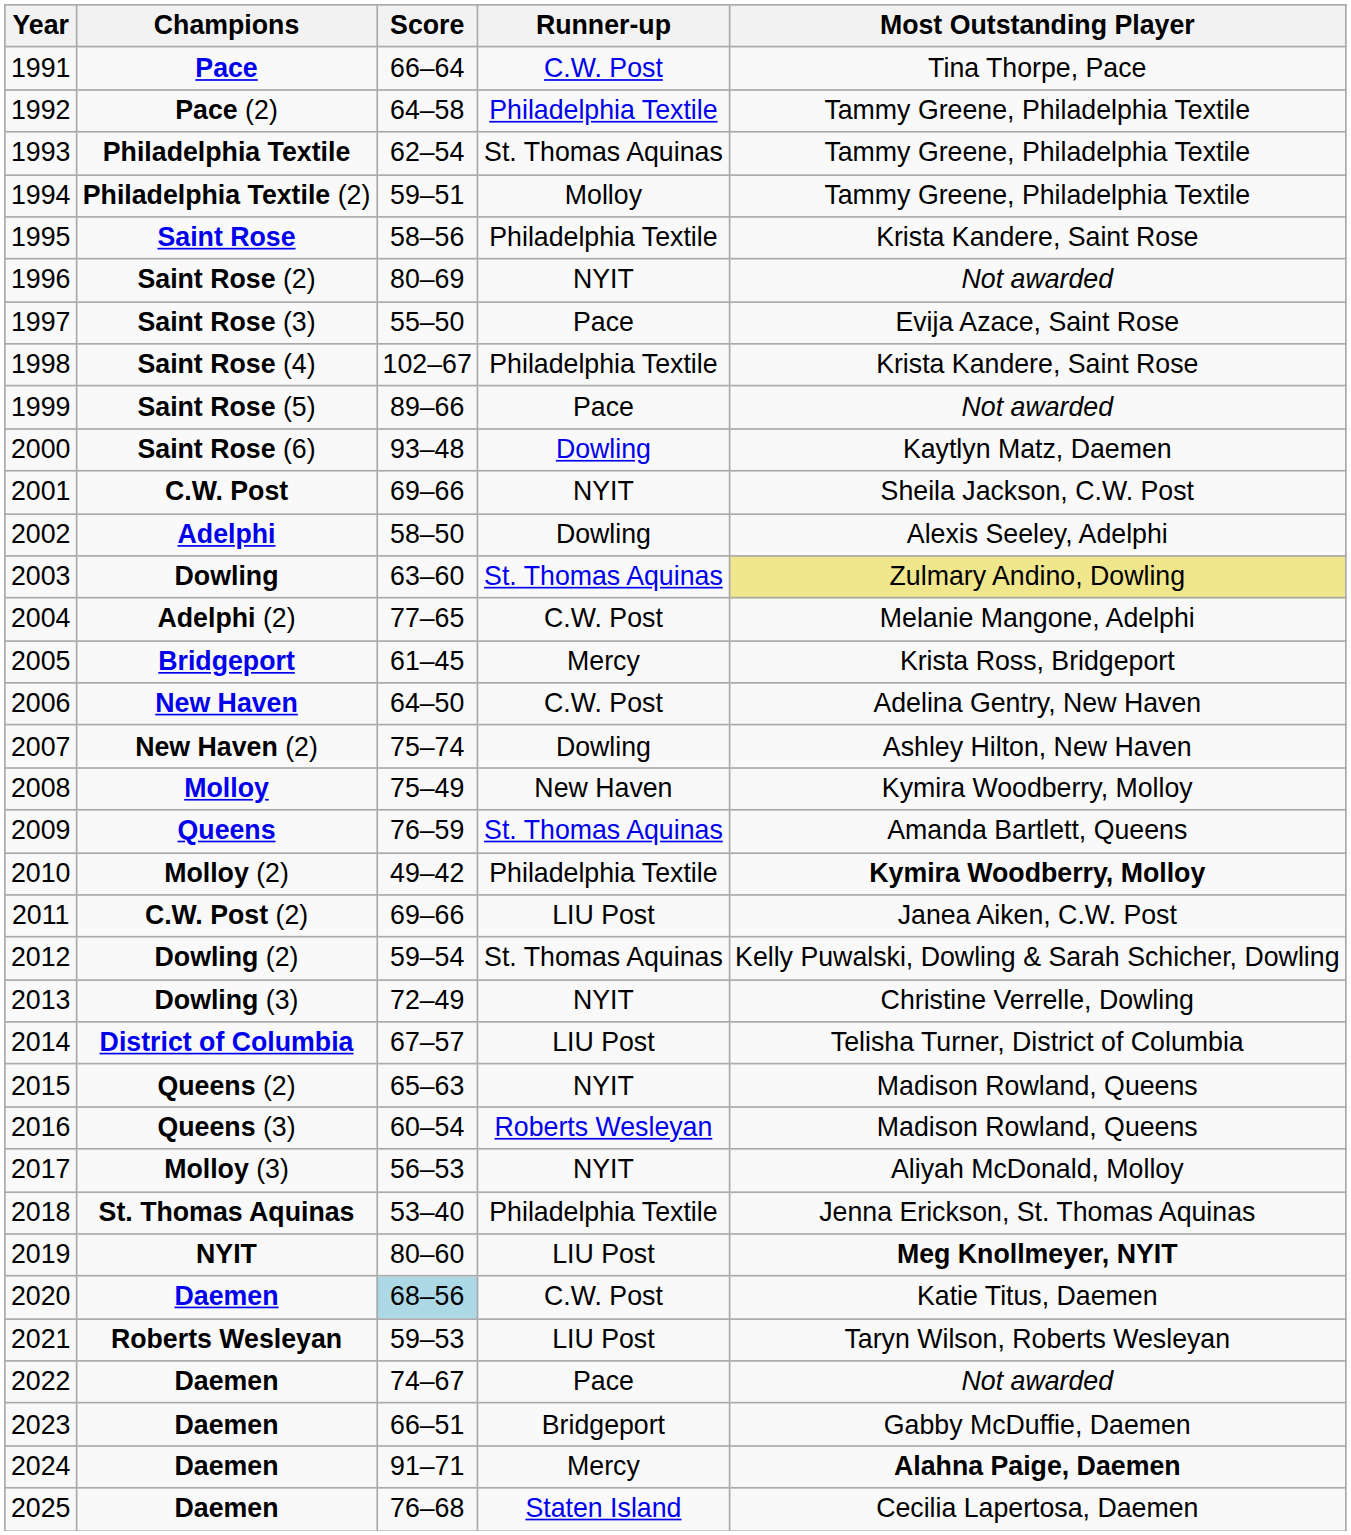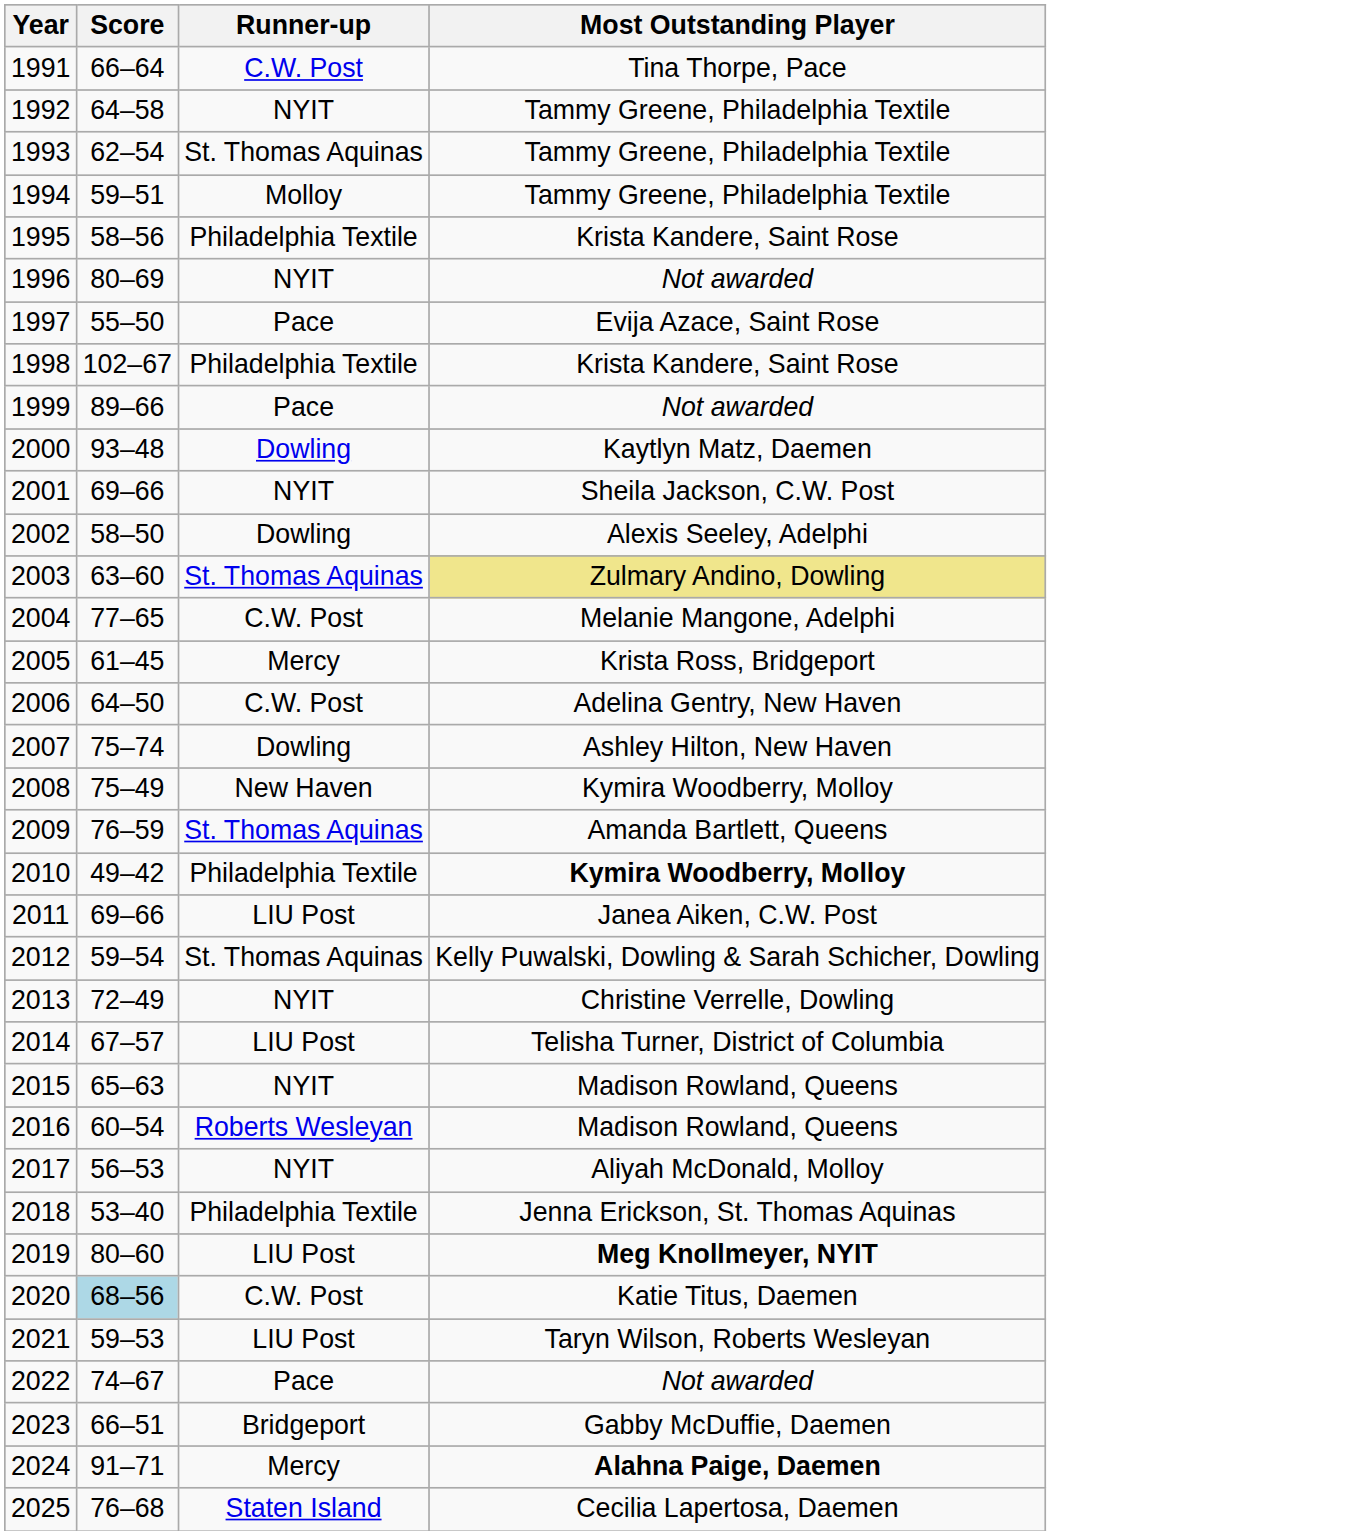 <table class="wikitable sortable">
 <tr>
 <th>Year</th>
-<th>Champions</th>
 <th>Score</th>
 <th>Runner-up</th>
 <th>Most Outstanding Player</th>
 </tr>
 <tr align=center>
 <td>1991</td>
-<td><strong><a href='#'>Pace</a></strong></td>
 <td>66–64</td>
 <td><a href='#'>C.W. Post</a></td>
 <td>Tina Thorpe, Pace</td>
 </tr>
 <tr align=center>
 <td>1992</td>
-<td><strong>Pace</strong> (2)</td>
 <td>64–58</td>
-<td><a href='#'>Philadelphia Textile</a></td>
+<td>NYIT</td>
 <td>Tammy Greene, Philadelphia Textile</td>
 </tr>
 <tr align=center>
 <td>1993</td>
-<td><strong>Philadelphia Textile</strong></td>
 <td>62–54</td>
 <td>St. Thomas Aquinas</td>
 <td>Tammy Greene, Philadelphia Textile</td>
 </tr>
 <tr align=center>
 <td>1994</td>
-<td><strong>Philadelphia Textile</strong> (2)</td>
 <td>59–51</td>
 <td>Molloy</td>
 <td>Tammy Greene, Philadelphia Textile</td>
 </tr>
 <tr align=center>
 <td>1995</td>
-<td><strong><a href='#'>Saint Rose</a></strong></td>
 <td>58–56</td>
 <td>Philadelphia Textile</td>
 <td>Krista Kandere, Saint Rose</td>
 </tr>
 <tr align=center>
 <td>1996</td>
-<td><strong>Saint Rose</strong> (2)</td>
 <td>80–69</td>
 <td>NYIT</td>
 <td><em>Not awarded</em></td>
 </tr>
 <tr align=center>
 <td>1997</td>
-<td><strong>Saint Rose</strong> (3)</td>
 <td>55–50</td>
 <td>Pace</td>
 <td>Evija Azace, Saint Rose</td>
 </tr>
 <tr align=center>
 <td>1998</td>
-<td><strong>Saint Rose</strong> (4)</td>
 <td>102–67</td>
 <td>Philadelphia Textile</td>
 <td>Krista Kandere, Saint Rose</td>
 </tr>
 <tr align=center>
 <td>1999</td>
-<td><strong>Saint Rose</strong> (5)</td>
 <td>89–66</td>
 <td>Pace</td>
 <td><em>Not awarded</em></td>
 </tr>
 <tr align=center>
 <td>2000</td>
-<td><strong>Saint Rose</strong> (6)</td>
 <td>93–48</td>
 <td><a href='#'>Dowling</a></td>
 <td>Kaytlyn Matz, Daemen</td>
 </tr>
 <tr align=center>
 <td>2001</td>
-<td><strong>C.W. Post</strong></td>
 <td>69–66</td>
 <td>NYIT</td>
 <td>Sheila Jackson, C.W. Post</td>
 </tr>
 <tr align=center>
 <td>2002</td>
-<td><strong><a href='#'>Adelphi</a></strong></td>
 <td>58–50</td>
 <td>Dowling</td>
 <td>Alexis Seeley, Adelphi</td>
 </tr>
 <tr align=center>
 <td>2003</td>
-<td><strong>Dowling</strong></td>
 <td>63–60</td>
 <td><a href='#'>St. Thomas Aquinas</a></td>
 <td style="background: khaki;">Zulmary Andino, Dowling</td>
 </tr>
 <tr align=center>
 <td>2004</td>
-<td><strong>Adelphi</strong> (2)</td>
 <td>77–65</td>
 <td>C.W. Post</td>
 <td>Melanie Mangone, Adelphi</td>
 </tr>
 <tr align=center>
 <td>2005</td>
-<td><strong><a href='#'>Bridgeport</a></strong></td>
 <td>61–45</td>
 <td>Mercy</td>
 <td>Krista Ross, Bridgeport</td>
 </tr>
 <tr align=center>
 <td>2006</td>
-<td><strong><a href='#'>New Haven</a></strong></td>
 <td>64–50</td>
 <td>C.W. Post</td>
 <td>Adelina Gentry, New Haven</td>
 </tr>
 <tr align=center>
 <td>2007</td>
-<td><strong>New Haven</strong> (2)</td>
 <td>75–74</td>
 <td>Dowling</td>
 <td>Ashley Hilton, New Haven</td>
 </tr>
 <tr align=center>
 <td>2008</td>
-<td><strong><a href='#'>Molloy</a></strong></td>
 <td>75–49</td>
 <td>New Haven</td>
 <td>Kymira Woodberry, Molloy</td>
 </tr>
 <tr align=center>
 <td>2009</td>
-<td><strong><a href='#'>Queens</a></strong></td>
 <td>76–59</td>
 <td><a href='#'>St. Thomas Aquinas</a></td>
 <td>Amanda Bartlett, Queens</td>
 </tr>
 <tr align=center>
 <td>2010</td>
-<td><strong>Molloy</strong> (2)</td>
 <td>49–42</td>
 <td>Philadelphia Textile</td>
 <td><strong>Kymira Woodberry, Molloy</strong></td>
 </tr>
 <tr align=center>
 <td>2011</td>
-<td><strong>C.W. Post</strong> (2)</td>
 <td>69–66</td>
 <td>LIU Post</td>
 <td>Janea Aiken, C.W. Post</td>
 </tr>
 <tr align=center>
 <td>2012</td>
-<td><strong>Dowling</strong> (2)</td>
 <td>59–54</td>
 <td>St. Thomas Aquinas</td>
 <td>Kelly Puwalski, Dowling & Sarah Schicher, Dowling</td>
 </tr>
 <tr align=center>
 <td>2013</td>
-<td><strong>Dowling</strong> (3)</td>
 <td>72–49</td>
 <td>NYIT</td>
 <td>Christine Verrelle, Dowling</td>
 </tr>
 <tr align=center>
 <td>2014</td>
-<td><strong><a href='#'>District of Columbia</a></strong></td>
 <td>67–57</td>
 <td>LIU Post</td>
 <td>Telisha Turner, District of Columbia</td>
 </tr>
 <tr align=center>
 <td>2015</td>
-<td><strong>Queens</strong> (2)</td>
 <td>65–63</td>
 <td>NYIT</td>
 <td>Madison Rowland, Queens</td>
 </tr>
 <tr align=center>
 <td>2016</td>
-<td><strong>Queens</strong> (3)</td>
 <td>60–54</td>
 <td><a href='#'>Roberts Wesleyan</a></td>
 <td>Madison Rowland, Queens</td>
 </tr>
 <tr align=center>
 <td>2017</td>
-<td><strong>Molloy</strong> (3)</td>
 <td>56–53</td>
 <td>NYIT</td>
 <td>Aliyah McDonald, Molloy</td>
 </tr>
 <tr align=center>
 <td>2018</td>
-<td><strong>St. Thomas Aquinas</strong></td>
 <td>53–40</td>
 <td>Philadelphia Textile</td>
 <td>Jenna Erickson, St. Thomas Aquinas</td>
 </tr>
 <tr align=center>
 <td>2019</td>
-<td><strong>NYIT</strong></td>
 <td>80–60</td>
 <td>LIU Post</td>
 <td><strong>Meg Knollmeyer, NYIT</strong></td>
 </tr>
 <tr align=center>
 <td>2020</td>
-<td><strong><a href='#'>Daemen</a></strong></td>
 <td style="background: lightblue;">68–56</td>
 <td>C.W. Post</td>
 <td>Katie Titus, Daemen</td>
 </tr>
 <tr align=center>
 <td>2021</td>
-<td><strong>Roberts Wesleyan</strong></td>
 <td>59–53</td>
 <td>LIU Post</td>
 <td>Taryn Wilson, Roberts Wesleyan</td>
 </tr>
 <tr align=center>
 <td>2022</td>
-<td><strong>Daemen</strong></td>
 <td>74–67</td>
 <td>Pace</td>
 <td><em>Not awarded</em></td>
 </tr>
 <tr align=center>
 <td>2023</td>
-<td><strong>Daemen</strong></td>
 <td>66–51</td>
 <td>Bridgeport</td>
 <td>Gabby McDuffie, Daemen</td>
 </tr>
 <tr align=center>
 <td>2024</td>
-<td><strong>Daemen</strong></td>
 <td>91–71</td>
 <td>Mercy</td>
 <td><strong>Alahna Paige, Daemen</strong></td>
 </tr>
 <tr align=center>
 <td>2025</td>
-<td><strong>Daemen</strong></td>
 <td>76–68</td>
 <td><a href='#'>Staten Island</a></td>
 <td>Cecilia Lapertosa, Daemen</td>
 </tr>
 </table>
